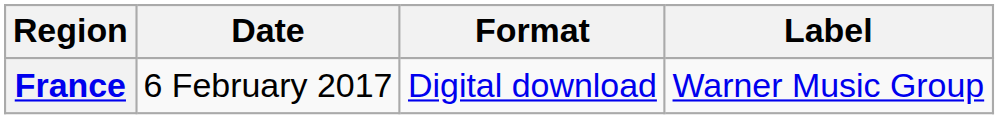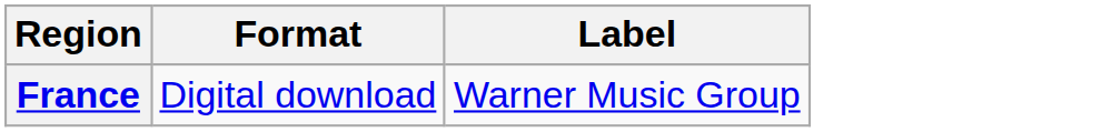 <table class="wikitable sortable plainrowheaders" style="text-align:center;">
 <tr>
 <th>Region</th>
-<th>Date</th>
 <th>Format</th>
 <th>Label</th>
 </tr>
 <tr>
 <th scope="row"><a href='#'>France</a></th>
-<td>6 February 2017</td>
 <td><a href='#'>Digital download</a></td>
 <td><a href='#'>Warner Music Group</a></td>
 </tr>
 </table>
